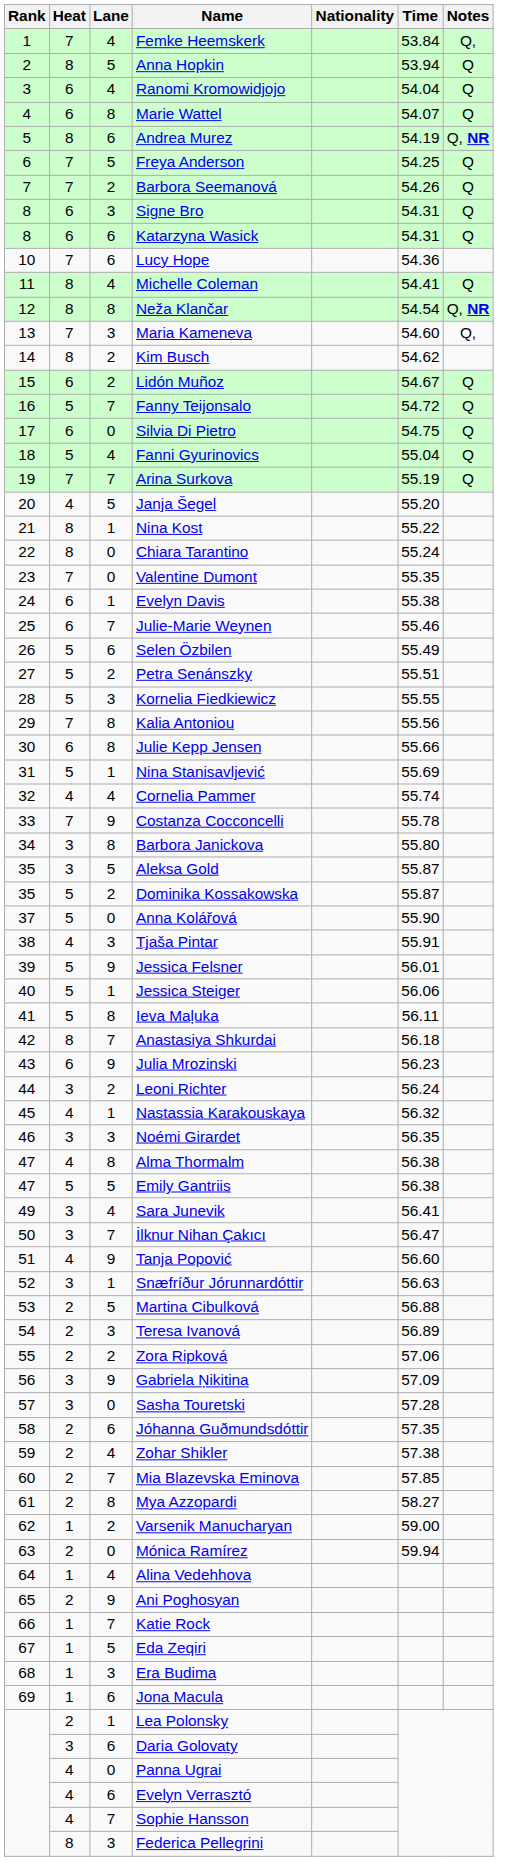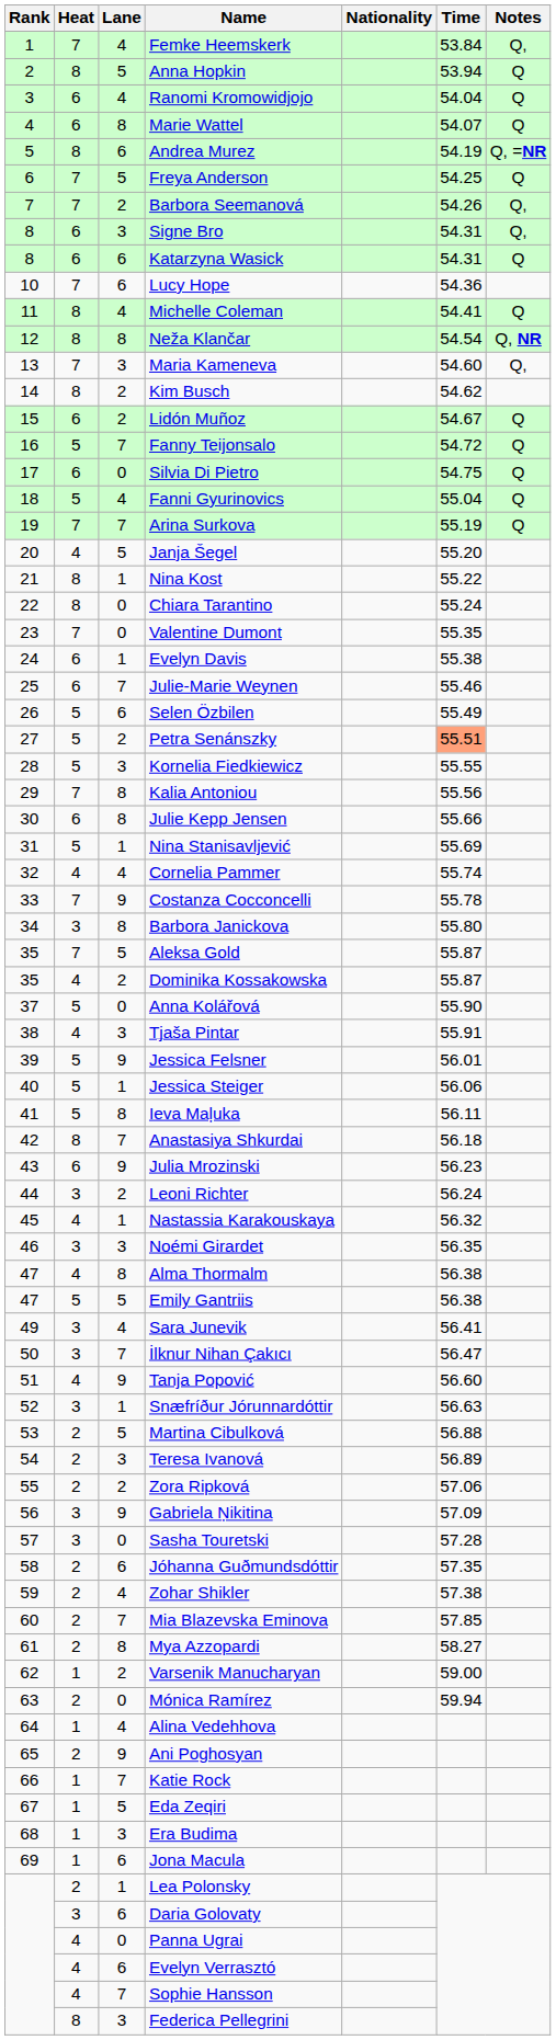 <table class="wikitable sortable" style="text-align:center">
 <tr>
 <th>Rank</th>
 <th>Heat</th>
 <th>Lane</th>
 <th>Name</th>
 <th>Nationality</th>
 <th>Time</th>
 <th>Notes</th>
 </tr>
 <tr bgcolor=ccffcc>
 <td>1</td>
 <td>7</td>
 <td>4</td>
 <td align=left><a href='#'>Femke Heemskerk</a></td>
 <td align=left></td>
 <td>53.84</td>
 <td>Q, </td>
 </tr>
 <tr bgcolor=ccffcc>
 <td>2</td>
 <td>8</td>
 <td>5</td>
 <td align=left><a href='#'>Anna Hopkin</a></td>
 <td align=left></td>
 <td>53.94</td>
 <td>Q</td>
 </tr>
 <tr bgcolor=ccffcc>
 <td>3</td>
 <td>6</td>
 <td>4</td>
 <td align=left><a href='#'>Ranomi Kromowidjojo</a></td>
 <td align=left></td>
 <td>54.04</td>
 <td>Q</td>
 </tr>
 <tr bgcolor=ccffcc>
 <td>4</td>
 <td>6</td>
 <td>8</td>
 <td align=left><a href='#'>Marie Wattel</a></td>
 <td align=left></td>
 <td>54.07</td>
 <td>Q</td>
 </tr>
 <tr bgcolor=ccffcc>
 <td>5</td>
 <td>8</td>
 <td>6</td>
 <td align=left><a href='#'>Andrea Murez</a></td>
 <td align=left></td>
 <td>54.19</td>
-<td>Q, <strong><a href='#'>NR</a></strong></td>
+<td>Q, =<strong><a href='#'>NR</a></strong></td>
 </tr>
 <tr bgcolor=ccffcc>
 <td>6</td>
 <td>7</td>
 <td>5</td>
 <td align=left><a href='#'>Freya Anderson</a></td>
 <td align=left></td>
 <td>54.25</td>
 <td>Q</td>
 </tr>
 <tr bgcolor=ccffcc>
 <td>7</td>
 <td>7</td>
 <td>2</td>
 <td align=left><a href='#'>Barbora Seemanová</a></td>
 <td align=left></td>
 <td>54.26</td>
-<td>Q</td>
+<td>Q, </td>
 </tr>
 <tr bgcolor=ccffcc>
 <td>8</td>
 <td>6</td>
 <td>3</td>
 <td align=left><a href='#'>Signe Bro</a></td>
 <td align=left></td>
 <td>54.31</td>
-<td>Q</td>
+<td>Q, </td>
 </tr>
 <tr bgcolor=ccffcc>
 <td>8</td>
 <td>6</td>
 <td>6</td>
 <td align=left><a href='#'>Katarzyna Wasick</a></td>
 <td align=left></td>
 <td>54.31</td>
 <td>Q</td>
 </tr>
 <tr>
 <td>10</td>
 <td>7</td>
 <td>6</td>
 <td align=left><a href='#'>Lucy Hope</a></td>
 <td align=left></td>
 <td>54.36</td>
 <td></td>
 </tr>
 <tr bgcolor=ccffcc>
 <td>11</td>
 <td>8</td>
 <td>4</td>
 <td align=left><a href='#'>Michelle Coleman</a></td>
 <td align=left></td>
 <td>54.41</td>
 <td>Q</td>
 </tr>
 <tr bgcolor=ccffcc>
 <td>12</td>
 <td>8</td>
 <td>8</td>
 <td align=left><a href='#'>Neža Klančar</a></td>
 <td align=left></td>
 <td>54.54</td>
 <td>Q, <strong><a href='#'>NR</a></strong></td>
 </tr>
 <tr>
 <td>13</td>
 <td>7</td>
 <td>3</td>
 <td align=left><a href='#'>Maria Kameneva</a></td>
 <td align=left></td>
 <td>54.60</td>
 <td>Q, </td>
 </tr>
 <tr>
 <td>14</td>
 <td>8</td>
 <td>2</td>
 <td align=left><a href='#'>Kim Busch</a></td>
 <td align=left></td>
 <td>54.62</td>
 <td></td>
 </tr>
 <tr bgcolor=ccffcc>
 <td>15</td>
 <td>6</td>
 <td>2</td>
 <td align=left><a href='#'>Lidón Muñoz</a></td>
 <td align=left></td>
 <td>54.67</td>
 <td>Q</td>
 </tr>
 <tr bgcolor=ccffcc>
 <td>16</td>
 <td>5</td>
 <td>7</td>
 <td align=left><a href='#'>Fanny Teijonsalo</a></td>
 <td align=left></td>
 <td>54.72</td>
 <td>Q</td>
 </tr>
 <tr bgcolor=ccffcc>
 <td>17</td>
 <td>6</td>
 <td>0</td>
 <td align=left><a href='#'>Silvia Di Pietro</a></td>
 <td align=left></td>
 <td>54.75</td>
 <td>Q</td>
 </tr>
 <tr bgcolor=ccffcc>
 <td>18</td>
 <td>5</td>
 <td>4</td>
 <td align=left><a href='#'>Fanni Gyurinovics</a></td>
 <td align=left></td>
 <td>55.04</td>
 <td>Q</td>
 </tr>
 <tr bgcolor=ccffcc>
 <td>19</td>
 <td>7</td>
 <td>7</td>
 <td align=left><a href='#'>Arina Surkova</a></td>
 <td align=left></td>
 <td>55.19</td>
 <td>Q</td>
 </tr>
 <tr>
 <td>20</td>
 <td>4</td>
 <td>5</td>
 <td align=left><a href='#'>Janja Šegel</a></td>
 <td align=left></td>
 <td>55.20</td>
 <td></td>
 </tr>
 <tr>
 <td>21</td>
 <td>8</td>
 <td>1</td>
 <td align=left><a href='#'>Nina Kost</a></td>
 <td align=left></td>
 <td>55.22</td>
 <td></td>
 </tr>
 <tr>
 <td>22</td>
 <td>8</td>
 <td>0</td>
 <td align=left><a href='#'>Chiara Tarantino</a></td>
 <td align=left></td>
 <td>55.24</td>
 <td></td>
 </tr>
 <tr>
 <td>23</td>
 <td>7</td>
 <td>0</td>
 <td align=left><a href='#'>Valentine Dumont</a></td>
 <td align=left></td>
 <td>55.35</td>
 <td></td>
 </tr>
 <tr>
 <td>24</td>
 <td>6</td>
 <td>1</td>
 <td align=left><a href='#'>Evelyn Davis</a></td>
 <td align=left></td>
 <td>55.38</td>
 <td></td>
 </tr>
 <tr>
 <td>25</td>
 <td>6</td>
 <td>7</td>
 <td align=left><a href='#'>Julie-Marie Weynen</a></td>
 <td align=left></td>
 <td>55.46</td>
 <td></td>
 </tr>
 <tr>
 <td>26</td>
 <td>5</td>
 <td>6</td>
 <td align=left><a href='#'>Selen Özbilen</a></td>
 <td align=left></td>
 <td>55.49</td>
 <td></td>
 </tr>
 <tr>
 <td>27</td>
 <td>5</td>
 <td>2</td>
 <td align=left><a href='#'>Petra Senánszky</a></td>
 <td align=left></td>
-<td>55.51</td>
+<td style="background: lightsalmon;">55.51</td>
 <td></td>
 </tr>
 <tr>
 <td>28</td>
 <td>5</td>
 <td>3</td>
 <td align=left><a href='#'>Kornelia Fiedkiewicz</a></td>
 <td align=left></td>
 <td>55.55</td>
 <td></td>
 </tr>
 <tr>
 <td>29</td>
 <td>7</td>
 <td>8</td>
 <td align=left><a href='#'>Kalia Antoniou</a></td>
 <td align=left></td>
 <td>55.56</td>
 <td></td>
 </tr>
 <tr>
 <td>30</td>
 <td>6</td>
 <td>8</td>
 <td align=left><a href='#'>Julie Kepp Jensen</a></td>
 <td align=left></td>
 <td>55.66</td>
 <td></td>
 </tr>
 <tr>
 <td>31</td>
 <td>5</td>
 <td>1</td>
 <td align=left><a href='#'>Nina Stanisavljević</a></td>
 <td align=left></td>
 <td>55.69</td>
 <td></td>
 </tr>
 <tr>
 <td>32</td>
 <td>4</td>
 <td>4</td>
 <td align=left><a href='#'>Cornelia Pammer</a></td>
 <td align=left></td>
 <td>55.74</td>
 <td></td>
 </tr>
 <tr>
 <td>33</td>
 <td>7</td>
 <td>9</td>
 <td align=left><a href='#'>Costanza Cocconcelli</a></td>
 <td align=left></td>
 <td>55.78</td>
 <td></td>
 </tr>
 <tr>
 <td>34</td>
 <td>3</td>
 <td>8</td>
 <td align=left><a href='#'>Barbora Janickova</a></td>
 <td align=left></td>
 <td>55.80</td>
 <td></td>
 </tr>
 <tr>
 <td>35</td>
-<td>3</td>
+<td>7</td>
 <td>5</td>
 <td align=left><a href='#'>Aleksa Gold</a></td>
 <td align=left></td>
 <td>55.87</td>
 <td></td>
 </tr>
 <tr>
 <td>35</td>
-<td>5</td>
+<td>4</td>
 <td>2</td>
 <td align=left><a href='#'>Dominika Kossakowska</a></td>
 <td align=left></td>
 <td>55.87</td>
 <td></td>
 </tr>
 <tr>
 <td>37</td>
 <td>5</td>
 <td>0</td>
 <td align=left><a href='#'>Anna Kolářová</a></td>
 <td align=left></td>
 <td>55.90</td>
 <td></td>
 </tr>
 <tr>
 <td>38</td>
 <td>4</td>
 <td>3</td>
 <td align=left><a href='#'>Tjaša Pintar</a></td>
 <td align=left></td>
 <td>55.91</td>
 <td></td>
 </tr>
 <tr>
 <td>39</td>
 <td>5</td>
 <td>9</td>
 <td align=left><a href='#'>Jessica Felsner</a></td>
 <td align=left></td>
 <td>56.01</td>
 <td></td>
 </tr>
 <tr>
 <td>40</td>
 <td>5</td>
 <td>1</td>
 <td align=left><a href='#'>Jessica Steiger</a></td>
 <td align=left></td>
 <td>56.06</td>
 <td></td>
 </tr>
 <tr>
 <td>41</td>
 <td>5</td>
 <td>8</td>
 <td align=left><a href='#'>Ieva Maļuka</a></td>
 <td align=left></td>
 <td>56.11</td>
 <td></td>
 </tr>
 <tr>
 <td>42</td>
 <td>8</td>
 <td>7</td>
 <td align=left><a href='#'>Anastasiya Shkurdai</a></td>
 <td align=left></td>
 <td>56.18</td>
 <td></td>
 </tr>
 <tr>
 <td>43</td>
 <td>6</td>
 <td>9</td>
 <td align=left><a href='#'>Julia Mrozinski</a></td>
 <td align=left></td>
 <td>56.23</td>
 <td></td>
 </tr>
 <tr>
 <td>44</td>
 <td>3</td>
 <td>2</td>
 <td align=left><a href='#'>Leoni Richter</a></td>
 <td align=left></td>
 <td>56.24</td>
 <td></td>
 </tr>
 <tr>
 <td>45</td>
 <td>4</td>
 <td>1</td>
 <td align=left><a href='#'>Nastassia Karakouskaya</a></td>
 <td align=left></td>
 <td>56.32</td>
 <td></td>
 </tr>
 <tr>
 <td>46</td>
 <td>3</td>
 <td>3</td>
 <td align=left><a href='#'>Noémi Girardet</a></td>
 <td align=left></td>
 <td>56.35</td>
 <td></td>
 </tr>
 <tr>
 <td>47</td>
 <td>4</td>
 <td>8</td>
 <td align=left><a href='#'>Alma Thormalm</a></td>
 <td align=left></td>
 <td>56.38</td>
 <td></td>
 </tr>
 <tr>
 <td>47</td>
 <td>5</td>
 <td>5</td>
 <td align=left><a href='#'>Emily Gantriis</a></td>
 <td align=left></td>
 <td>56.38</td>
 <td></td>
 </tr>
 <tr>
 <td>49</td>
 <td>3</td>
 <td>4</td>
 <td align=left><a href='#'>Sara Junevik</a></td>
 <td align=left></td>
 <td>56.41</td>
 <td></td>
 </tr>
 <tr>
 <td>50</td>
 <td>3</td>
 <td>7</td>
 <td align=left><a href='#'>İlknur Nihan Çakıcı</a></td>
 <td align=left></td>
 <td>56.47</td>
 <td></td>
 </tr>
 <tr>
 <td>51</td>
 <td>4</td>
 <td>9</td>
 <td align=left><a href='#'>Tanja Popović</a></td>
 <td align=left></td>
 <td>56.60</td>
 <td></td>
 </tr>
 <tr>
 <td>52</td>
 <td>3</td>
 <td>1</td>
 <td align=left><a href='#'>Snæfríður Jórunnardóttir</a></td>
 <td align=left></td>
 <td>56.63</td>
 <td></td>
 </tr>
 <tr>
 <td>53</td>
 <td>2</td>
 <td>5</td>
 <td align=left><a href='#'>Martina Cibulková</a></td>
 <td align=left></td>
 <td>56.88</td>
 <td></td>
 </tr>
 <tr>
 <td>54</td>
 <td>2</td>
 <td>3</td>
 <td align=left><a href='#'>Teresa Ivanová</a></td>
 <td align=left></td>
 <td>56.89</td>
 <td></td>
 </tr>
 <tr>
 <td>55</td>
 <td>2</td>
 <td>2</td>
 <td align=left><a href='#'>Zora Ripková</a></td>
 <td align=left></td>
 <td>57.06</td>
 <td></td>
 </tr>
 <tr>
 <td>56</td>
 <td>3</td>
 <td>9</td>
 <td align=left><a href='#'>Gabriela Ņikitina</a></td>
 <td align=left></td>
 <td>57.09</td>
 <td></td>
 </tr>
 <tr>
 <td>57</td>
 <td>3</td>
 <td>0</td>
 <td align=left><a href='#'>Sasha Touretski</a></td>
 <td align=left></td>
 <td>57.28</td>
 <td></td>
 </tr>
 <tr>
 <td>58</td>
 <td>2</td>
 <td>6</td>
 <td align=left><a href='#'>Jóhanna Guðmundsdóttir</a></td>
 <td align=left></td>
 <td>57.35</td>
 <td></td>
 </tr>
 <tr>
 <td>59</td>
 <td>2</td>
 <td>4</td>
 <td align=left><a href='#'>Zohar Shikler</a></td>
 <td align=left></td>
 <td>57.38</td>
 <td></td>
 </tr>
 <tr>
 <td>60</td>
 <td>2</td>
 <td>7</td>
 <td align=left><a href='#'>Mia Blazevska Eminova</a></td>
 <td align=left></td>
 <td>57.85</td>
 <td></td>
 </tr>
 <tr>
 <td>61</td>
 <td>2</td>
 <td>8</td>
 <td align=left><a href='#'>Mya Azzopardi</a></td>
 <td align=left></td>
 <td>58.27</td>
 <td></td>
 </tr>
 <tr>
 <td>62</td>
 <td>1</td>
 <td>2</td>
 <td align=left><a href='#'>Varsenik Manucharyan</a></td>
 <td align=left></td>
 <td>59.00</td>
 <td></td>
 </tr>
 <tr>
 <td>63</td>
 <td>2</td>
 <td>0</td>
 <td align=left><a href='#'>Mónica Ramírez</a></td>
 <td align=left></td>
 <td>59.94</td>
 <td></td>
 </tr>
 <tr>
 <td>64</td>
 <td>1</td>
 <td>4</td>
 <td align=left><a href='#'>Alina Vedehhova</a></td>
 <td align=left></td>
 <td></td>
 <td></td>
 </tr>
 <tr>
 <td>65</td>
 <td>2</td>
 <td>9</td>
 <td align=left><a href='#'>Ani Poghosyan</a></td>
 <td align=left></td>
 <td></td>
 <td></td>
 </tr>
 <tr>
 <td>66</td>
 <td>1</td>
 <td>7</td>
 <td align=left><a href='#'>Katie Rock</a></td>
 <td align=left></td>
 <td></td>
 <td></td>
 </tr>
 <tr>
 <td>67</td>
 <td>1</td>
 <td>5</td>
 <td align=left><a href='#'>Eda Zeqiri</a></td>
 <td align=left></td>
 <td></td>
 <td></td>
 </tr>
 <tr>
 <td>68</td>
 <td>1</td>
 <td>3</td>
 <td align=left><a href='#'>Era Budima</a></td>
 <td align=left></td>
 <td></td>
 <td></td>
 </tr>
 <tr>
 <td>69</td>
 <td>1</td>
 <td>6</td>
 <td align=left><a href='#'>Jona Macula</a></td>
 <td align=left></td>
 <td></td>
 <td></td>
 </tr>
 <tr>
 <td rowspan=6></td>
 <td>2</td>
 <td>1</td>
 <td align=left><a href='#'>Lea Polonsky</a></td>
 <td align=left></td>
 <td colspan=2 rowspan=6></td>
 </tr>
 <tr>
 <td>3</td>
 <td>6</td>
 <td align=left><a href='#'>Daria Golovaty</a></td>
 <td align=left></td>
 </tr>
 <tr>
 <td>4</td>
 <td>0</td>
 <td align=left><a href='#'>Panna Ugrai</a></td>
 <td align=left></td>
 </tr>
 <tr>
 <td>4</td>
 <td>6</td>
 <td align=left><a href='#'>Evelyn Verrasztó</a></td>
 <td align=left></td>
 </tr>
 <tr>
 <td>4</td>
 <td>7</td>
 <td align=left><a href='#'>Sophie Hansson</a></td>
 <td align=left></td>
 </tr>
 <tr>
 <td>8</td>
 <td>3</td>
 <td align=left><a href='#'>Federica Pellegrini</a></td>
 <td align=left></td>
 </tr>
 </table>
